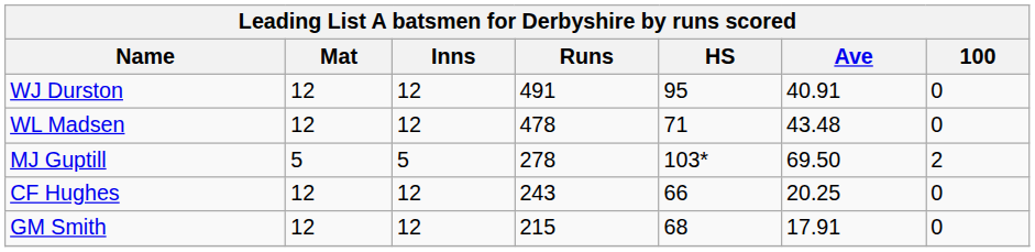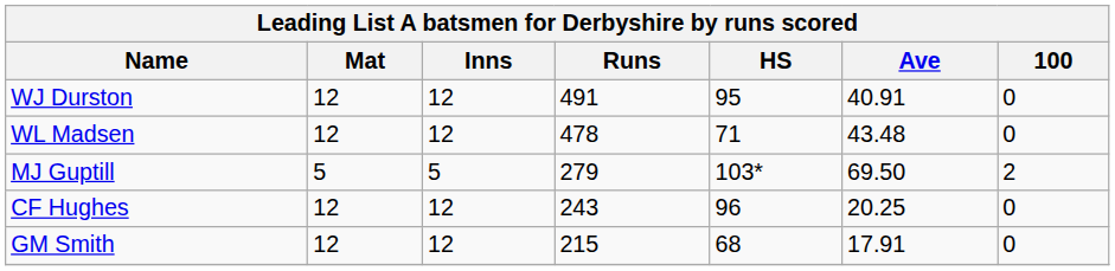 <table class="wikitable" width="60%">
 <tr bgcolor="#efefef">
 <th colspan=7>Leading List A batsmen for Derbyshire by runs scored</th>
 </tr>
 <tr bgcolor="#efefef">
 <th>Name</th>
 <th>Mat</th>
 <th>Inns</th>
 <th>Runs</th>
 <th>HS</th>
 <th><a href='#'>Ave</a></th>
 <th>100</th>
 </tr>
 <tr>
 <td><a href='#'>WJ Durston</a></td>
 <td>12</td>
 <td>12</td>
 <td>491</td>
 <td>95</td>
 <td>40.91</td>
 <td>0</td>
 </tr>
 <tr>
 <td><a href='#'>WL Madsen</a></td>
 <td>12</td>
 <td>12</td>
 <td>478</td>
 <td>71</td>
 <td>43.48</td>
 <td>0</td>
 </tr>
 <tr>
 <td><a href='#'>MJ Guptill</a></td>
 <td>5</td>
 <td>5</td>
-<td>278</td>
+<td>279</td>
 <td>103*</td>
 <td>69.50</td>
 <td>2</td>
 </tr>
 <tr>
 <td><a href='#'>CF Hughes</a></td>
 <td>12</td>
 <td>12</td>
 <td>243</td>
-<td>66</td>
+<td>96</td>
 <td>20.25</td>
 <td>0</td>
 </tr>
 <tr>
 <td><a href='#'>GM Smith</a></td>
 <td>12</td>
 <td>12</td>
 <td>215</td>
 <td>68</td>
 <td>17.91</td>
 <td>0</td>
 </tr>
 <tr>
 </tr>
 </table>
